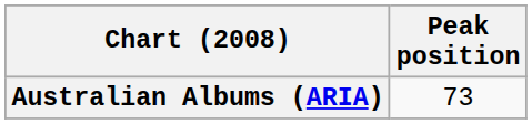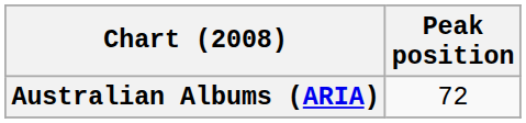 <table class="wikitable plainrowheaders" style="text-align:center">
 <tr>
 <th scope="col">Chart (2008)</th>
 <th scope="col">Peak<br>position</th>
 </tr>
 <tr>
 <th scope="row">Australian Albums (<a href='#'>ARIA</a>)</th>
-<td>73</td>
+<td>72</td>
 </tr>
 </table>
